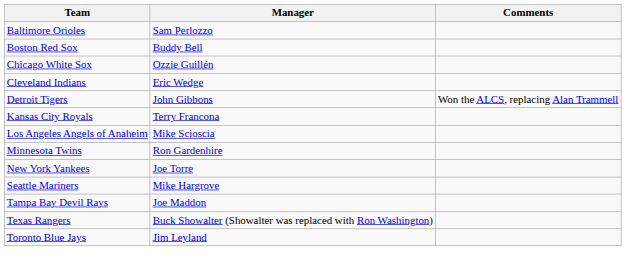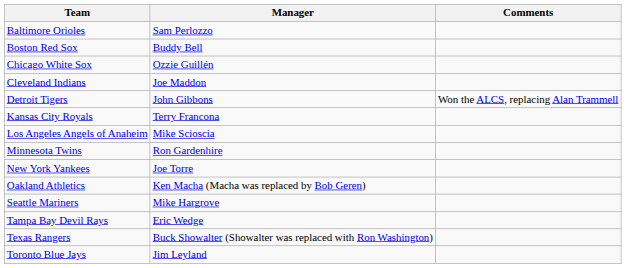 <table class="wikitable">
 <tr>
 <th>Team</th>
 <th>Manager</th>
 <th>Comments</th>
 </tr>
 <tr>
 <td><a href='#'>Baltimore Orioles</a></td>
 <td><a href='#'>Sam Perlozzo</a></td>
 <td></td>
 </tr>
 <tr>
 <td><a href='#'>Boston Red Sox</a></td>
 <td><a href='#'>Buddy Bell</a></td>
 <td></td>
 </tr>
 <tr>
 <td><a href='#'>Chicago White Sox</a></td>
 <td><a href='#'>Ozzie Guillén</a></td>
 <td></td>
 </tr>
 <tr>
 <td><a href='#'>Cleveland Indians</a></td>
-<td><a href='#'>Eric Wedge</a></td>
+<td><a href='#'>Joe Maddon</a></td>
 <td></td>
 </tr>
 <tr>
 <td><a href='#'>Detroit Tigers</a></td>
 <td><a href='#'>John Gibbons</a></td>
 <td>Won the <a href='#'>ALCS</a>, replacing <a href='#'>Alan Trammell</a></td>
 </tr>
 <tr>
 <td><a href='#'>Kansas City Royals</a></td>
 <td><a href='#'>Terry Francona</a></td>
 <td></td>
 </tr>
 <tr>
 <td><a href='#'>Los Angeles Angels of Anaheim</a></td>
 <td><a href='#'>Mike Scioscia</a></td>
 <td></td>
 </tr>
 <tr>
 <td><a href='#'>Minnesota Twins</a></td>
 <td><a href='#'>Ron Gardenhire</a></td>
 <td></td>
 </tr>
 <tr>
 <td><a href='#'>New York Yankees</a></td>
 <td><a href='#'>Joe Torre</a></td>
 <td></td>
 </tr>
 <tr>
+<td><a href='#'>Oakland Athletics</a></td>
+<td><a href='#'>Ken Macha</a>  (Macha was replaced by <a href='#'>Bob Geren</a>)</td>
+<td></td>
+</tr>
+<tr>
 <td><a href='#'>Seattle Mariners</a></td>
 <td><a href='#'>Mike Hargrove</a></td>
 <td></td>
 </tr>
 <tr>
 <td><a href='#'>Tampa Bay Devil Rays</a></td>
-<td><a href='#'>Joe Maddon</a></td>
+<td><a href='#'>Eric Wedge</a></td>
 <td></td>
 </tr>
 <tr>
 <td><a href='#'>Texas Rangers</a></td>
 <td><a href='#'>Buck Showalter</a> (Showalter was replaced with <a href='#'>Ron Washington</a>)</td>
 <td></td>
 </tr>
 <tr>
 <td><a href='#'>Toronto Blue Jays</a></td>
 <td><a href='#'>Jim Leyland</a></td>
 <td></td>
 </tr>
 </table>
